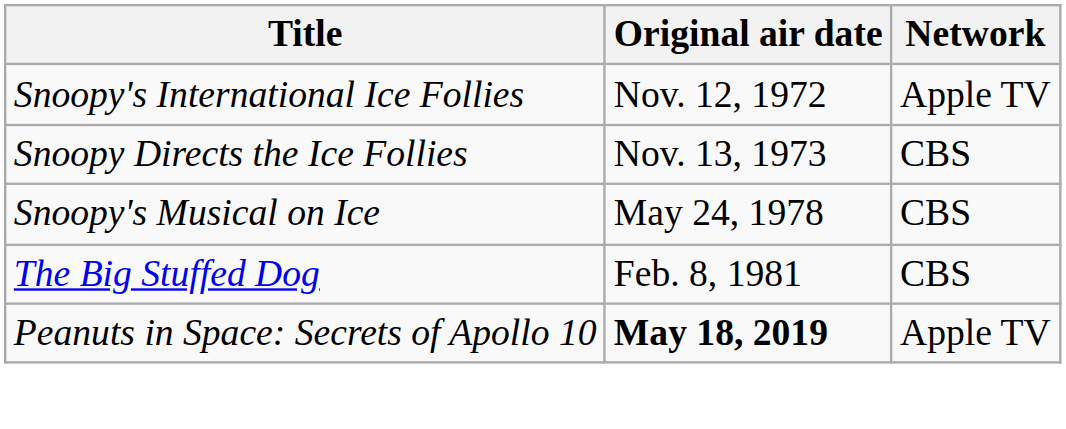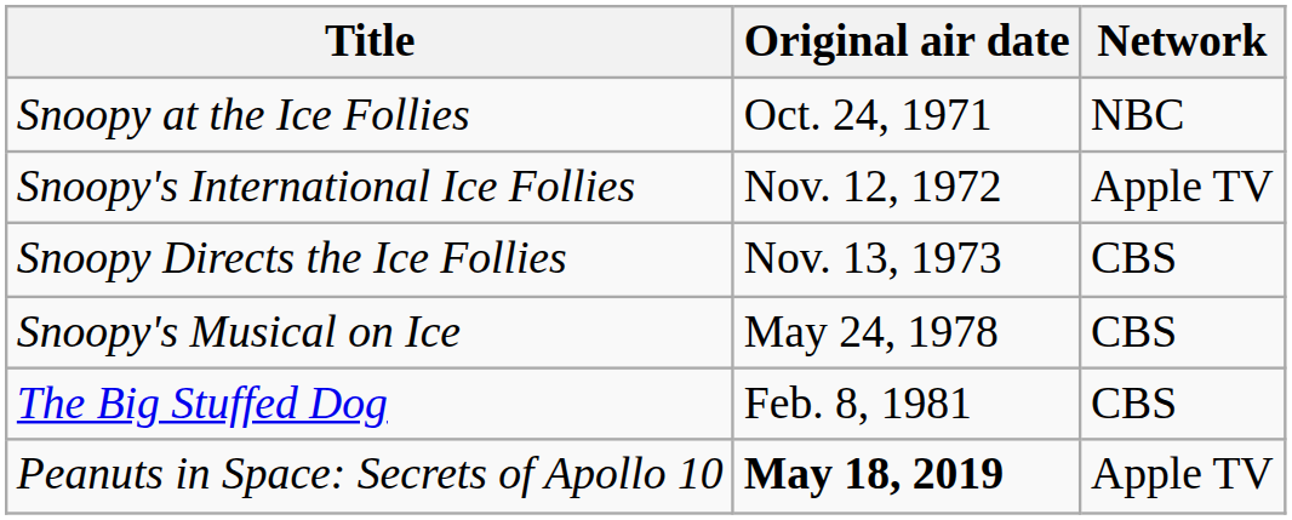 <table class="wikitable">
 <tr>
 <th>Title</th>
 <th>Original air date</th>
 <th>Network</th>
+</tr>
+<tr>
+<td><em>Snoopy at the Ice Follies</em></td>
+<td>Oct. 24, 1971</td>
+<td>NBC</td>
 </tr>
 <tr>
 <td><em>Snoopy's International Ice Follies</em></td>
 <td>Nov. 12, 1972</td>
 <td>Apple TV</td>
 </tr>
 <tr>
 <td><em>Snoopy Directs the Ice Follies</em></td>
 <td>Nov. 13, 1973</td>
 <td>CBS</td>
 </tr>
 <tr>
 <td><em>Snoopy's Musical on Ice</em></td>
 <td>May 24, 1978</td>
 <td>CBS</td>
 </tr>
 <tr>
 <td><em><a href='#'>The Big Stuffed Dog</a></em></td>
 <td>Feb. 8, 1981</td>
 <td>CBS</td>
 </tr>
 <tr>
 <td><em>Peanuts in Space: Secrets of Apollo 10</em></td>
 <td><strong>May 18, 2019</strong></td>
 <td>Apple TV</td>
 </tr>
 </table>
